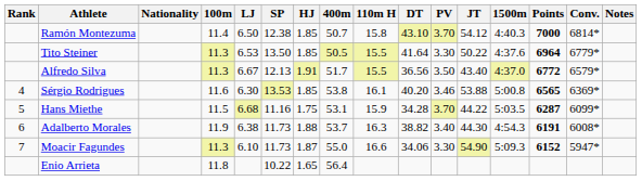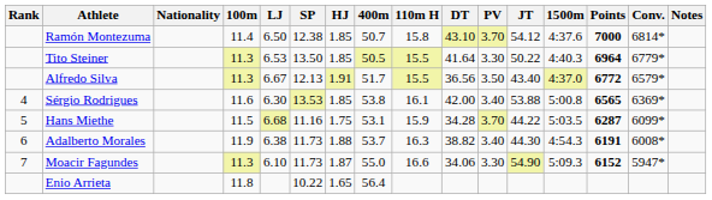 <table class="wikitable sortable" style=" text-align:center;">
 <tr>
 <th>Rank</th>
 <th>Athlete</th>
 <th>Nationality</th>
 <th>100m</th>
 <th>LJ</th>
 <th>SP</th>
 <th>HJ</th>
 <th>400m</th>
 <th>110m H</th>
 <th>DT</th>
 <th>PV</th>
 <th>JT</th>
 <th>1500m</th>
 <th>Points</th>
 <th>Conv.</th>
 <th>Notes</th>
 </tr>
 <tr>
 <td></td>
 <td align=left><a href='#'>Ramón Montezuma</a></td>
 <td align=left></td>
 <td>11.4</td>
 <td>6.50</td>
 <td>12.38</td>
 <td>1.85</td>
 <td>50.7</td>
 <td>15.8</td>
 <td bgcolor=#F2F5A9>43.10</td>
 <td bgcolor=#F2F5A9>3.70</td>
 <td>54.12</td>
-<td>4:40.3</td>
+<td>4:37.6</td>
 <td><strong>7000</strong></td>
 <td>6814*</td>
 <td></td>
 </tr>
 <tr>
 <td></td>
 <td align=left><a href='#'>Tito Steiner</a></td>
 <td align=left></td>
 <td bgcolor=#F2F5A9>11.3</td>
 <td>6.53</td>
 <td>13.50</td>
 <td>1.85</td>
 <td bgcolor=#F2F5A9>50.5</td>
 <td bgcolor=#F2F5A9>15.5</td>
 <td>41.64</td>
 <td>3.30</td>
 <td>50.22</td>
-<td>4:37.6</td>
+<td>4:40.3</td>
 <td><strong>6964</strong></td>
 <td>6779*</td>
 <td></td>
 </tr>
 <tr>
 <td></td>
 <td align=left><a href='#'>Alfredo Silva</a></td>
 <td align=left></td>
 <td bgcolor=#F2F5A9>11.3</td>
 <td>6.67</td>
 <td>12.13</td>
 <td bgcolor=#F2F5A9>1.91</td>
 <td>51.7</td>
 <td bgcolor=#F2F5A9>15.5</td>
 <td>36.56</td>
 <td>3.50</td>
 <td>43.40</td>
 <td bgcolor=#F2F5A9>4:37.0</td>
 <td><strong>6772</strong></td>
 <td>6579*</td>
 <td></td>
 </tr>
 <tr>
 <td>4</td>
 <td align=left><a href='#'>Sérgio Rodrigues</a></td>
 <td align=left></td>
 <td>11.6</td>
 <td>6.30</td>
 <td bgcolor=#F2F5A9>13.53</td>
 <td>1.85</td>
 <td>53.8</td>
 <td>16.1</td>
-<td>40.20</td>
-<td>3.46</td>
+<td>42.00</td>
+<td>3.40</td>
 <td>53.88</td>
 <td>5:00.8</td>
 <td><strong>6565</strong></td>
 <td>6369*</td>
 <td></td>
 </tr>
 <tr>
 <td>5</td>
 <td align=left><a href='#'>Hans Miethe</a></td>
 <td align=left></td>
 <td>11.5</td>
 <td bgcolor=#F2F5A9>6.68</td>
 <td>11.16</td>
 <td>1.75</td>
 <td>53.1</td>
 <td>15.9</td>
 <td>34.28</td>
 <td bgcolor=#F2F5A9>3.70</td>
 <td>44.22</td>
 <td>5:03.5</td>
 <td><strong>6287</strong></td>
 <td>6099*</td>
 <td></td>
 </tr>
 <tr>
 <td>6</td>
 <td align=left><a href='#'>Adalberto Morales</a></td>
 <td align=left></td>
 <td>11.9</td>
 <td>6.38</td>
 <td>11.73</td>
 <td>1.88</td>
 <td>53.7</td>
 <td>16.3</td>
 <td>38.82</td>
 <td>3.40</td>
 <td>44.30</td>
 <td>4:54.3</td>
 <td><strong>6191</strong></td>
 <td>6008*</td>
 <td></td>
 </tr>
 <tr>
 <td>7</td>
 <td align=left><a href='#'>Moacir Fagundes</a></td>
 <td align=left></td>
 <td bgcolor=#F2F5A9>11.3</td>
 <td>6.10</td>
 <td>11.73</td>
 <td>1.87</td>
 <td>55.0</td>
 <td>16.6</td>
 <td>34.06</td>
 <td>3.30</td>
 <td bgcolor=#F2F5A9>54.90</td>
 <td>5:09.3</td>
 <td><strong>6152</strong></td>
 <td>5947*</td>
 <td></td>
 </tr>
 <tr>
 <td></td>
 <td align=left><a href='#'>Enio Arrieta</a></td>
 <td align=left></td>
 <td>11.8</td>
 <td></td>
 <td>10.22</td>
 <td>1.65</td>
 <td>56.4</td>
 <td></td>
 <td></td>
 <td></td>
 <td></td>
 <td></td>
 <td></td>
 <td></td>
 <td></td>
 </tr>
 </table>
